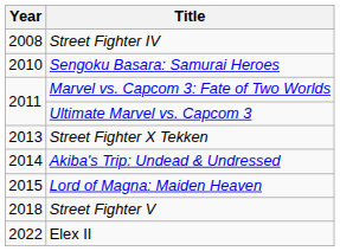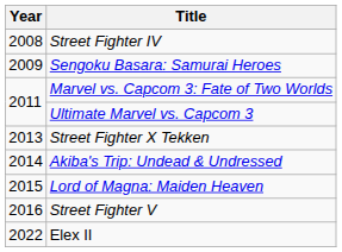 <table class="wikitable sortable">
 <tr>
 <th scope="col">Year</th>
 <th scope="col">Title</th>
 </tr>
 <tr>
 <td>2008</td>
 <td><em>Street Fighter IV</em></td>
 </tr>
 <tr>
-<td>2010</td>
+<td>2009</td>
 <td><em><a href='#'>Sengoku Basara: Samurai Heroes</a></em></td>
 </tr>
 <tr>
 <td rowspan="2">2011</td>
 <td><em><a href='#'>Marvel vs. Capcom 3: Fate of Two Worlds</a></em></td>
 </tr>
 <tr>
 <td><em><a href='#'>Ultimate Marvel vs. Capcom 3</a></em></td>
 </tr>
 <tr>
 <td>2013</td>
 <td><em>Street Fighter X Tekken</em></td>
 </tr>
 <tr>
 <td>2014</td>
 <td><em><a href='#'>Akiba's Trip: Undead & Undressed</a></em></td>
 </tr>
 <tr>
 <td>2015</td>
 <td><em><a href='#'>Lord of Magna: Maiden Heaven</a></em></td>
 </tr>
 <tr>
-<td>2018</td>
+<td>2016</td>
 <td><em>Street Fighter V</em></td>
 </tr>
 <tr>
 <td>2022</td>
 <td>Elex II</td>
 </tr>
 </table>
